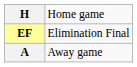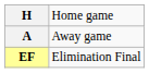 <table class="wikitable plainrowheaders" style="font-size:90%;">
 <tr>
 <th scope=row><strong>H</strong></th>
 <td>Home game</td>
 </tr>
 <tr>
+<th scope=row><strong>A</strong></th>
+<td>Away game</td>
+</tr>
+<tr>
 <th scope=row style="background:#ff9; border:1px solid #aaa; width:3em;">EF</th>
 <td>Elimination Final<br></td>
 </tr>
-<tr>
-<th scope=row><strong>A</strong></th>
-<td>Away game</td>
-</tr>
 </table>
